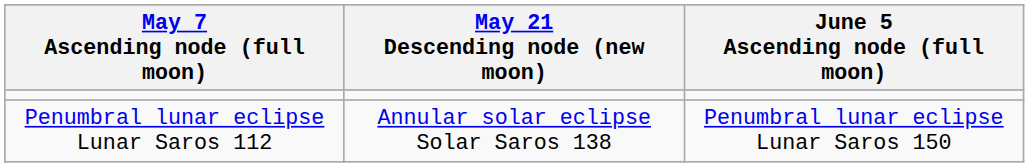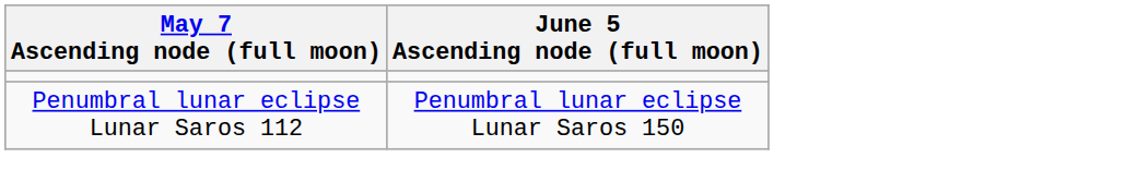 <table class="wikitable">
 <tr>
 <th><a href='#'>May 7</a><br>Ascending node (full moon)<br></th>
-<th><a href='#'>May 21</a><br>Descending node (new moon)<br></th>
 <th>June 5<br>Ascending node (full moon)<br></th>
 </tr>
 <tr>
 <td></td>
 <td></td>
-<td></td>
 </tr>
 <tr align=center>
 <td><a href='#'>Penumbral lunar eclipse</a><br>Lunar Saros 112</td>
-<td><a href='#'>Annular solar eclipse</a><br>Solar Saros 138</td>
 <td><a href='#'>Penumbral lunar eclipse</a><br>Lunar Saros 150</td>
 </tr>
 </table>
